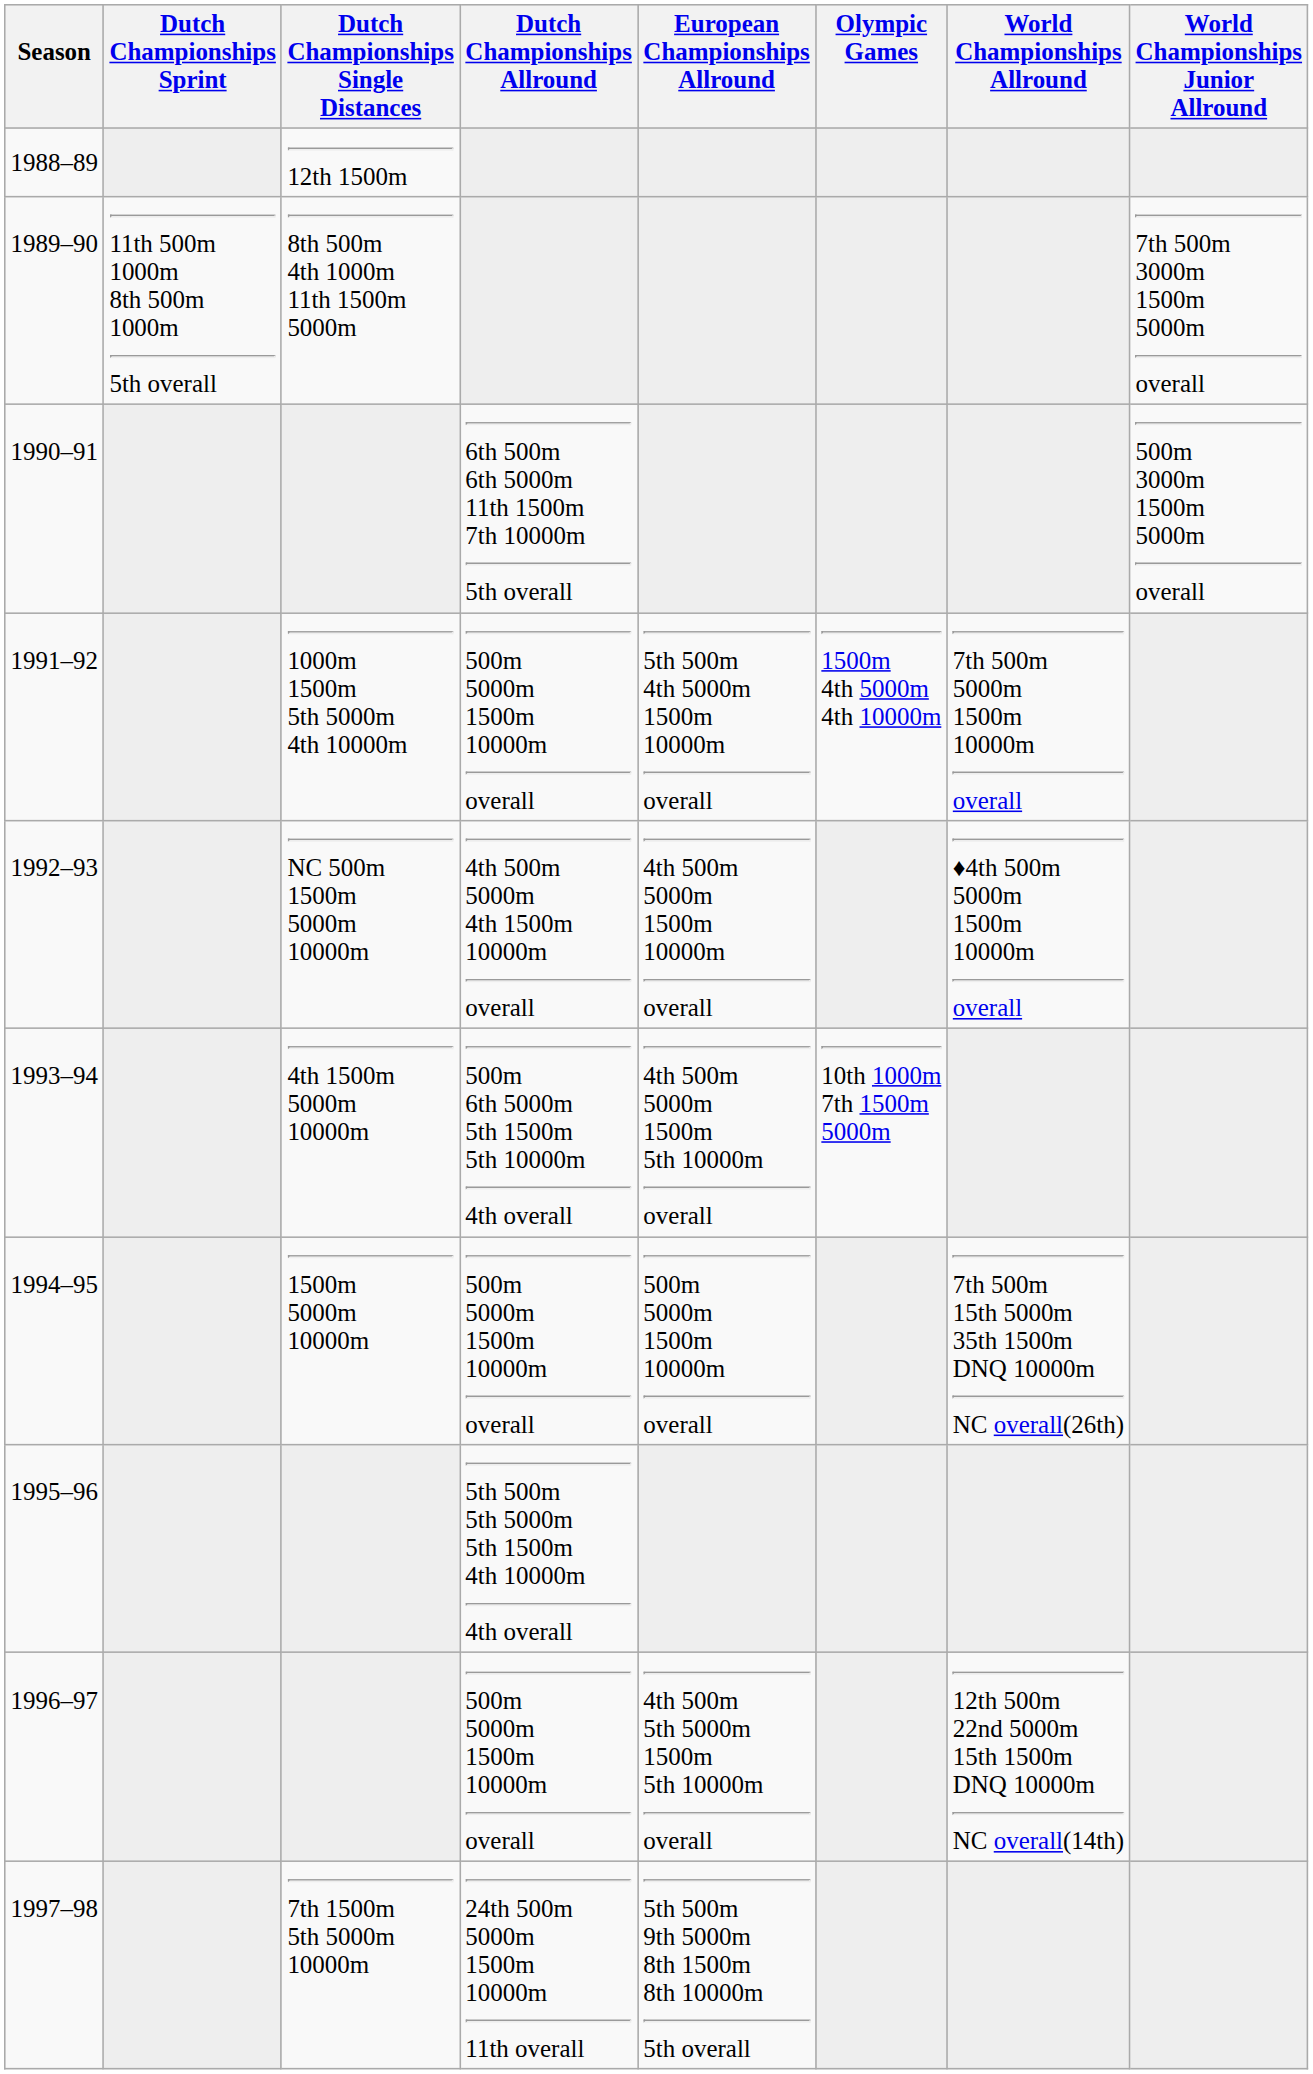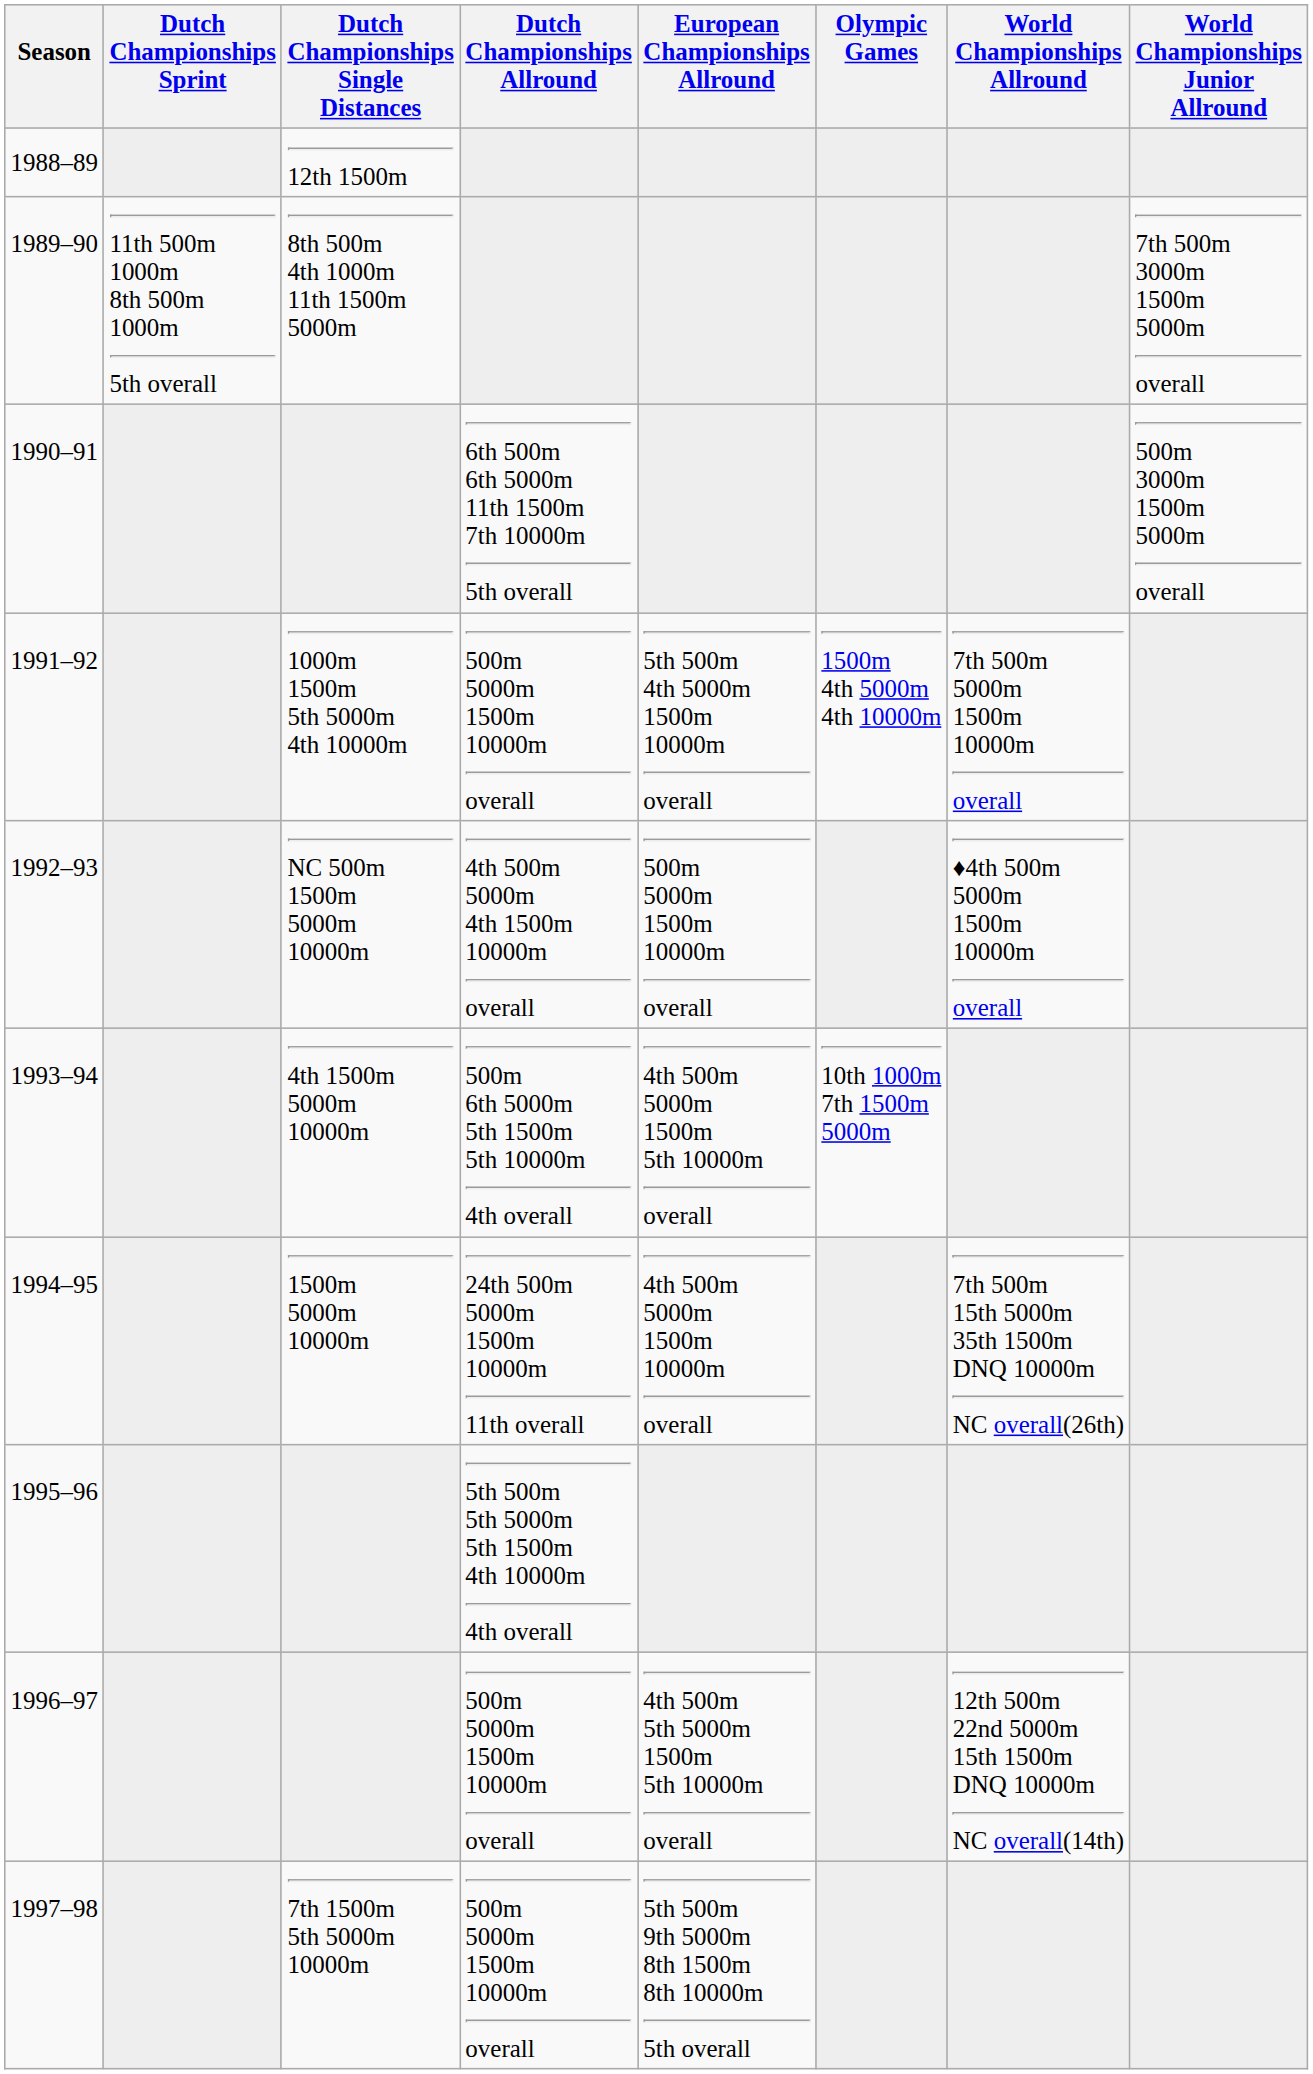 <table class="wikitable">
 <tr style="vertical-align: top;">
 <th><br> Season</th>
 <th><a href='#'>Dutch <br> Championships <br> Sprint</a></th>
 <th><a href='#'>Dutch <br> Championships <br> Single <br> Distances</a></th>
 <th><a href='#'>Dutch <br> Championships <br> Allround</a></th>
 <th><a href='#'>European <br> Championships <br> Allround</a></th>
 <th><a href='#'>Olympic <br> Games</a></th>
 <th><a href='#'>World <br> Championships <br> Allround</a></th>
 <th><a href='#'>World <br> Championships <br> Junior <br> Allround</a></th>
 </tr>
 <tr>
 <td>1988–89</td>
 <td bgcolor=#EEEEEE></td>
 <td> <hr> 12th 1500m</td>
 <td bgcolor=#EEEEEE></td>
 <td bgcolor=#EEEEEE></td>
 <td bgcolor=#EEEEEE></td>
 <td bgcolor=#EEEEEE></td>
 <td bgcolor=#EEEEEE></td>
 </tr>
 <tr style="vertical-align: top;">
 <td><br> 1989–90</td>
 <td> <hr> 11th 500m <br>  1000m <br> 8th 500m <br>  1000m <hr> 5th overall</td>
 <td> <hr> 8th 500m <br> 4th 1000m <br> 11th 1500m <br>  5000m</td>
 <td bgcolor=#EEEEEE></td>
 <td bgcolor=#EEEEEE></td>
 <td bgcolor=#EEEEEE></td>
 <td bgcolor=#EEEEEE></td>
 <td> <hr> 7th 500m <br>  3000m <br>  1500m <br>  5000m <hr>  overall</td>
 </tr>
 <tr style="vertical-align: top;">
 <td><br> 1990–91</td>
 <td bgcolor=#EEEEEE></td>
 <td bgcolor=#EEEEEE></td>
 <td> <hr> 6th 500m <br> 6th 5000m <br> 11th 1500m <br> 7th 10000m <hr> 5th overall</td>
 <td bgcolor=#EEEEEE></td>
 <td bgcolor=#EEEEEE></td>
 <td bgcolor=#EEEEEE></td>
 <td> <hr>  500m <br>  3000m <br>  1500m <br>  5000m <hr>  overall</td>
 </tr>
 <tr style="vertical-align: top;">
 <td><br> 1991–92</td>
 <td bgcolor=#EEEEEE></td>
 <td> <hr>  1000m <br>  1500m <br> 5th 5000m <br> 4th 10000m</td>
 <td> <hr>  500m <br>  5000m <br>  1500m <br>  10000m <hr>  overall</td>
 <td> <hr> 5th 500m <br> 4th 5000m <br>  1500m <br>  10000m <hr>  overall</td>
 <td> <hr>  <a href='#'>1500m</a> <br> 4th <a href='#'>5000m</a> <br> 4th <a href='#'>10000m</a></td>
 <td> <hr> 7th 500m <br>  5000m <br>  1500m <br>  10000m <hr>  <a href='#'>overall</a></td>
 <td bgcolor=#EEEEEE></td>
 </tr>
 <tr style="vertical-align: top;">
 <td><br> 1992–93</td>
 <td bgcolor=#EEEEEE></td>
 <td> <hr> NC 500m <br>  1500m <br>  5000m <br>  10000m</td>
 <td> <hr> 4th 500m <br>  5000m <br> 4th 1500m <br>  10000m <hr>  overall</td>
-<td> <hr> 4th 500m <br>  5000m <br>  1500m <br>  10000m <hr>  overall</td>
+<td> <hr>  500m <br>  5000m <br>  1500m <br>  10000m <hr>  overall</td>
 <td bgcolor=#EEEEEE></td>
 <td> <hr> ♦4th 500m <br>  5000m <br>  1500m <br>  10000m <hr>  <a href='#'>overall</a></td>
 <td bgcolor=#EEEEEE></td>
 </tr>
 <tr style="vertical-align: top;">
 <td><br> 1993–94</td>
 <td bgcolor=#EEEEEE></td>
 <td> <hr> 4th 1500m <br>  5000m <br>  10000m</td>
 <td> <hr>  500m <br> 6th 5000m <br> 5th 1500m <br> 5th 10000m <hr> 4th overall</td>
 <td> <hr> 4th 500m <br>  5000m <br>  1500m <br> 5th 10000m <hr>  overall</td>
 <td> <hr> 10th <a href='#'>1000m</a> <br> 7th <a href='#'>1500m</a> <br>  <a href='#'>5000m</a></td>
 <td bgcolor=#EEEEEE></td>
 <td bgcolor=#EEEEEE></td>
 </tr>
 <tr style="vertical-align: top;">
 <td><br> 1994–95</td>
 <td bgcolor=#EEEEEE></td>
 <td> <hr>  1500m <br>  5000m <br>  10000m</td>
-<td> <hr>  500m <br>  5000m <br>  1500m <br>  10000m <hr>  overall</td>
-<td> <hr>  500m <br>  5000m <br>  1500m <br>  10000m <hr>  overall</td>
+<td> <hr> 24th 500m <br>  5000m <br>  1500m <br>  10000m <hr> 11th overall</td>
+<td> <hr> 4th 500m <br>  5000m <br>  1500m <br>  10000m <hr>  overall</td>
 <td bgcolor=#EEEEEE></td>
 <td> <hr> 7th 500m <br> 15th 5000m <br> 35th 1500m <br> DNQ 10000m <hr> NC <a href='#'>overall</a>(26th)</td>
 <td bgcolor=#EEEEEE></td>
 </tr>
 <tr style="vertical-align: top;">
 <td><br> 1995–96</td>
 <td bgcolor=#EEEEEE></td>
 <td bgcolor=#EEEEEE></td>
 <td> <hr> 5th 500m <br> 5th 5000m <br> 5th 1500m <br> 4th 10000m <hr> 4th overall</td>
 <td bgcolor=#EEEEEE></td>
 <td bgcolor=#EEEEEE></td>
 <td bgcolor=#EEEEEE></td>
 <td bgcolor=#EEEEEE></td>
 </tr>
 <tr style="vertical-align: top;">
 <td><br> 1996–97</td>
 <td bgcolor=#EEEEEE></td>
 <td bgcolor=#EEEEEE></td>
 <td> <hr>  500m <br>  5000m <br>  1500m <br>  10000m <hr>  overall</td>
 <td> <hr> 4th 500m <br> 5th 5000m <br>  1500m <br> 5th 10000m <hr>  overall</td>
 <td bgcolor=#EEEEEE></td>
 <td> <hr> 12th 500m <br> 22nd 5000m <br> 15th 1500m <br> DNQ 10000m <hr> NC <a href='#'>overall</a>(14th)</td>
 <td bgcolor=#EEEEEE></td>
 </tr>
 <tr style="vertical-align: top;">
 <td><br> 1997–98</td>
 <td bgcolor=#EEEEEE></td>
 <td> <hr> 7th 1500m <br> 5th 5000m <br>  10000m</td>
-<td> <hr> 24th 500m <br>  5000m <br>  1500m <br>  10000m <hr> 11th overall</td>
+<td> <hr>  500m <br>  5000m <br>  1500m <br>  10000m <hr>  overall</td>
 <td> <hr> 5th 500m <br> 9th 5000m <br> 8th 1500m <br> 8th 10000m <hr> 5th overall</td>
 <td bgcolor=#EEEEEE></td>
 <td bgcolor=#EEEEEE></td>
 <td bgcolor=#EEEEEE></td>
 </tr>
 </table>
